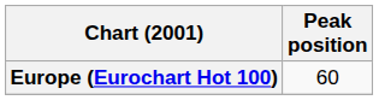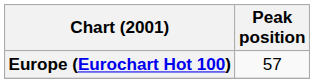 <table class="wikitable sortable plainrowheaders" style="text-align:center">
 <tr>
 <th scope="col">Chart (2001)</th>
 <th scope="col">Peak<br>position</th>
 </tr>
 <tr>
 <th scope="row">Europe (<a href='#'>Eurochart Hot 100</a>)</th>
-<td>60</td>
+<td>57</td>
 </tr>
 <tr>
 </tr>
 <tr>
 </tr>
 <tr>
 </tr>
 </table>
